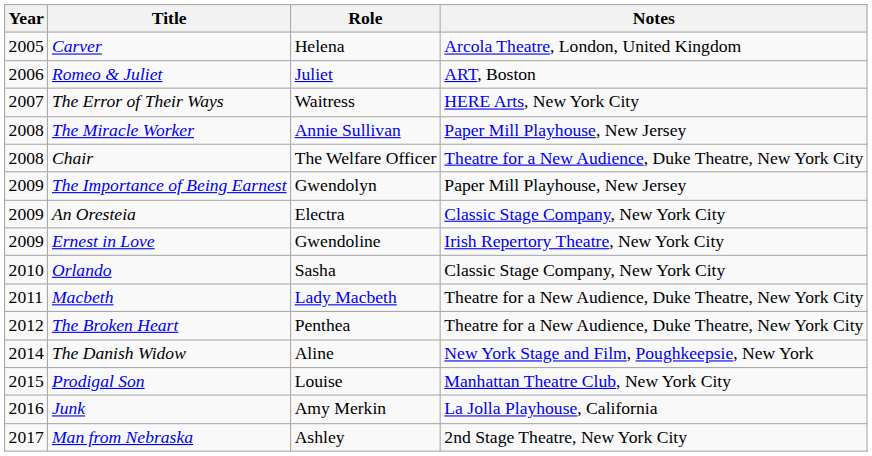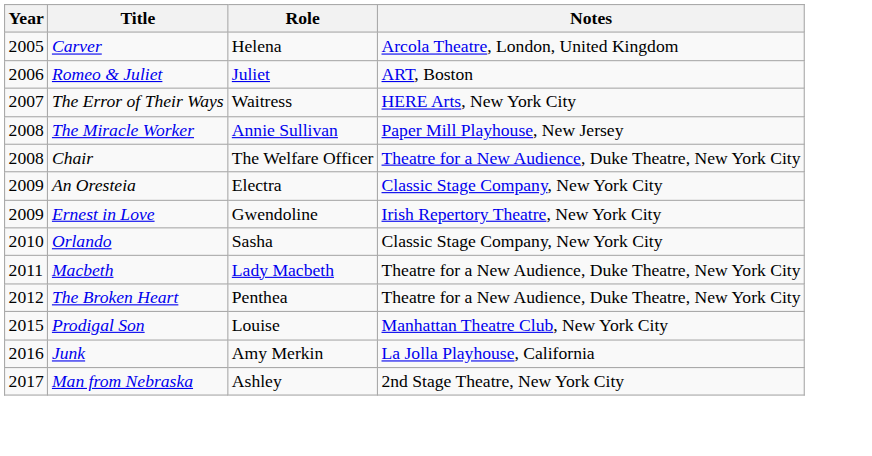 <table class="wikitable sortable">
 <tr>
 <th>Year</th>
 <th>Title</th>
 <th>Role</th>
 <th>Notes</th>
 </tr>
 <tr>
 <td>2005</td>
 <td><em><a href='#'>Carver</a></em></td>
 <td>Helena</td>
 <td><a href='#'>Arcola Theatre</a>, London, United Kingdom</td>
 </tr>
 <tr>
 <td>2006</td>
 <td><em><a href='#'>Romeo & Juliet</a></em></td>
 <td><a href='#'>Juliet</a></td>
 <td><a href='#'>ART</a>, Boston</td>
 </tr>
 <tr>
 <td>2007</td>
 <td><em>The Error of Their Ways</em></td>
 <td>Waitress</td>
 <td><a href='#'>HERE Arts</a>, New York City</td>
 </tr>
 <tr>
 <td>2008</td>
 <td><em><a href='#'>The Miracle Worker</a></em></td>
 <td><a href='#'>Annie Sullivan</a></td>
 <td><a href='#'>Paper Mill Playhouse</a>, New Jersey</td>
 </tr>
 <tr>
 <td>2008</td>
 <td><em>Chair</em></td>
 <td>The Welfare Officer</td>
 <td><a href='#'>Theatre for a New Audience</a>, Duke Theatre, New York City</td>
 </tr>
 <tr>
 <td>2009</td>
-<td><em><a href='#'>The Importance of Being Earnest</a></em></td>
-<td>Gwendolyn</td>
-<td>Paper Mill Playhouse, New Jersey</td>
-</tr>
-<tr>
-<td>2009</td>
 <td><em>An Oresteia</em></td>
 <td>Electra</td>
 <td><a href='#'>Classic Stage Company</a>, New York City</td>
 </tr>
 <tr>
 <td>2009</td>
 <td><em><a href='#'>Ernest in Love</a></em></td>
 <td>Gwendoline</td>
 <td><a href='#'>Irish Repertory Theatre</a>, New York City</td>
 </tr>
 <tr>
 <td>2010</td>
 <td><em><a href='#'>Orlando</a></em></td>
 <td>Sasha</td>
 <td>Classic Stage Company, New York City</td>
 </tr>
 <tr>
 <td>2011</td>
 <td><em><a href='#'>Macbeth</a></em></td>
 <td><a href='#'>Lady Macbeth</a></td>
 <td>Theatre for a New Audience, Duke Theatre, New York City</td>
 </tr>
 <tr>
 <td>2012</td>
 <td><em><a href='#'>The Broken Heart</a></em></td>
 <td>Penthea</td>
 <td>Theatre for a New Audience, Duke Theatre, New York City</td>
 </tr>
 <tr>
-<td>2014</td>
-<td><em>The Danish Widow</em></td>
-<td>Aline</td>
-<td><a href='#'>New York Stage and Film</a>, <a href='#'>Poughkeepsie</a>, New York</td>
-</tr>
-<tr>
 <td>2015</td>
 <td><em><a href='#'>Prodigal Son</a></em></td>
 <td>Louise</td>
 <td><a href='#'>Manhattan Theatre Club</a>, New York City</td>
 </tr>
 <tr>
 <td>2016</td>
 <td><em><a href='#'>Junk</a></em></td>
 <td>Amy Merkin</td>
 <td><a href='#'>La Jolla Playhouse</a>, California</td>
 </tr>
 <tr>
 <td>2017</td>
 <td><em><a href='#'>Man from Nebraska</a></em></td>
 <td>Ashley</td>
 <td>2nd Stage Theatre, New York City</td>
 </tr>
 </table>
